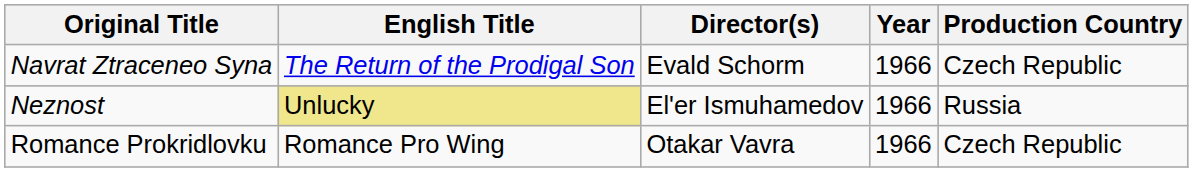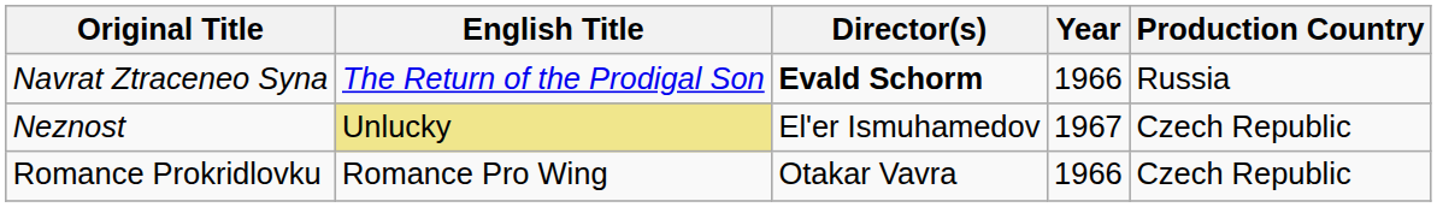 <table class="wikitable sortable">
 <tr>
 <th>Original Title</th>
 <th>English Title</th>
 <th>Director(s)</th>
 <th>Year</th>
 <th>Production Country</th>
 </tr>
 <tr>
 <td><em>Navrat Ztraceneo Syna</em></td>
 <td><em><a href='#'>The Return of the Prodigal Son</a></em></td>
-<td>Evald Schorm</td>
+<td><strong>Evald Schorm</strong></td>
 <td>1966</td>
-<td>Czech Republic</td>
+<td>Russia</td>
 </tr>
 <tr>
 <td><em>Neznost<strong></td>
 <td style="background: khaki;"></em>Unlucky<em></td>
 <td>El'er Ismuhamedov</td>
-<td>1966</td>
-<td>Russia</td>
+<td>1967</td>
+<td>Czech Republic</td>
 </tr>
 <tr>
 <td></em>Romance Prokridlovku<em></td>
 <td></em>Romance Pro Wing<em></td>
 <td>Otakar Vavra</td>
 <td>1966</td>
 <td>Czech Republic</td>
 </tr>
 </table>
